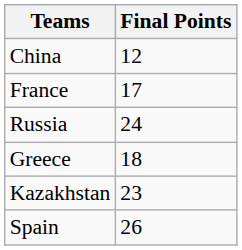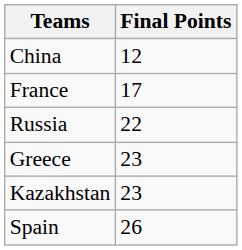 <table class="wikitable sortable">
 <tr style="background:#b0c4de; text-align:center;">
 <th>Teams</th>
 <th>Final Points</th>
 </tr>
 <tr>
 <td>China</td>
 <td>12</td>
 </tr>
 <tr>
 <td>France</td>
 <td>17</td>
 </tr>
 <tr>
 <td>Russia</td>
-<td>24</td>
+<td>22</td>
 </tr>
 <tr>
 <td>Greece</td>
-<td>18</td>
+<td>23</td>
 </tr>
 <tr>
 <td>Kazakhstan</td>
 <td>23</td>
 </tr>
 <tr>
 <td>Spain</td>
 <td>26</td>
 </tr>
 </table>
